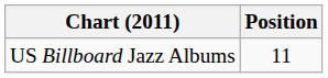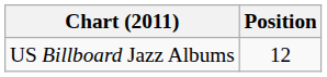 <table class="wikitable sortable plainrowheaders">
 <tr>
 <th>Chart (2011)</th>
 <th>Position</th>
 </tr>
 <tr>
 <td>US <em>Billboard</em> Jazz Albums</td>
-<td style="text-align:center;">11</td>
+<td style="text-align:center;">12</td>
 </tr>
 </table>
